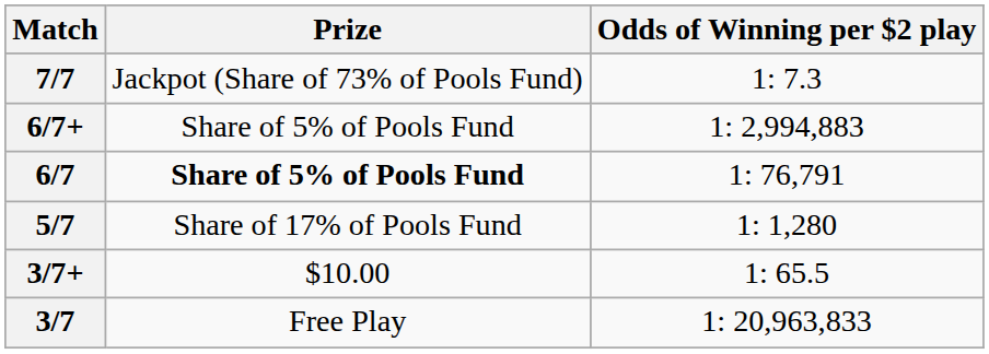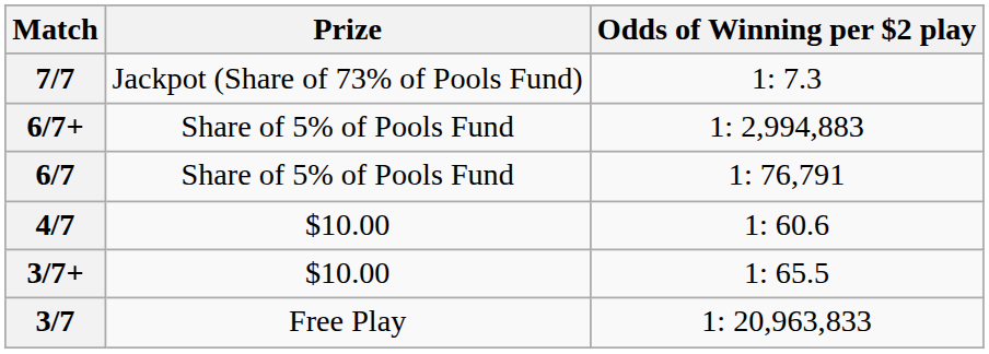 <table class="wikitable" style="text-align:center">
 <tr>
 <th>Match</th>
 <th>Prize</th>
 <th>Odds of Winning per $2 play</th>
 </tr>
 <tr>
 <th>7/7</th>
 <td>Jackpot (Share of 73% of Pools Fund)</td>
 <td>1: 7.3</td>
 </tr>
 <tr>
 <th>6/7+</th>
 <td>Share of 5% of Pools Fund</td>
 <td>1: 2,994,883</td>
 </tr>
 <tr>
 <th>6/7</th>
-<td><strong>Share of 5% of Pools Fund</strong></td>
+<td>Share of 5% of Pools Fund</td>
 <td>1: 76,791</td>
 </tr>
 <tr>
-<th>5/7</th>
-<td>Share of 17% of Pools Fund</td>
-<td>1: 1,280</td>
+<th>4/7</th>
+<td>$10.00</td>
+<td>1: 60.6</td>
 </tr>
 <tr>
 <th>3/7+</th>
 <td>$10.00</td>
 <td>1: 65.5</td>
 </tr>
 <tr>
 <th>3/7</th>
 <td>Free Play</td>
 <td>1: 20,963,833</td>
 </tr>
 </table>
